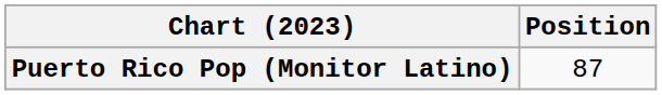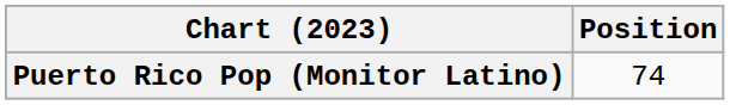 <table class="wikitable plainrowheaders sortable" style="text-align:center">
 <tr>
 <th scope="col">Chart (2023)</th>
 <th scope="col">Position</th>
 </tr>
 <tr>
 <th scope="row">Puerto Rico Pop (Monitor Latino)</th>
-<td>87</td>
+<td>74</td>
 </tr>
 </table>
